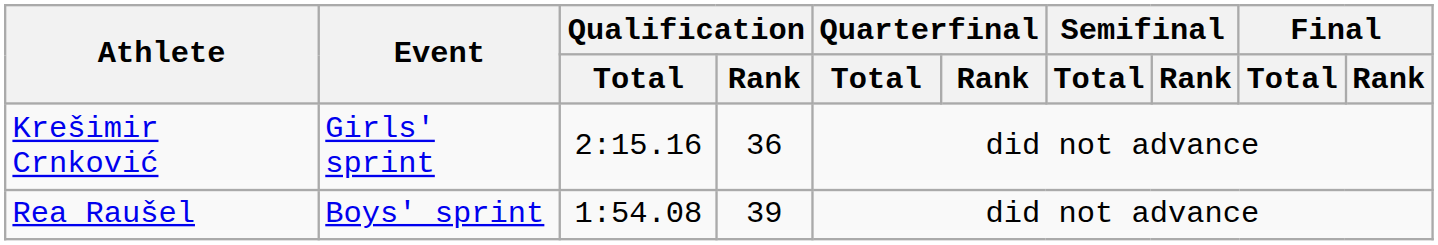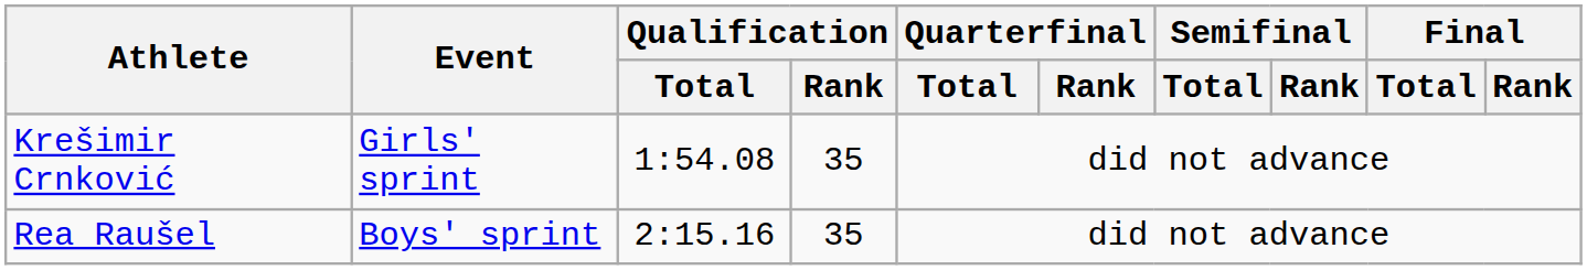 <table class="wikitable">
 <tr>
 <th rowspan="2">Athlete</th>
 <th rowspan="2">Event</th>
 <th colspan="2">Qualification</th>
 <th colspan="2">Quarterfinal</th>
 <th colspan="2">Semifinal</th>
 <th colspan="2">Final</th>
 </tr>
 <tr>
 <th>Total</th>
 <th>Rank</th>
 <th>Total</th>
 <th>Rank</th>
 <th>Total</th>
 <th>Rank</th>
 <th>Total</th>
 <th>Rank</th>
 </tr>
 <tr>
 <td><a href='#'>Krešimir Crnković</a></td>
 <td><a href='#'>Girls' sprint</a></td>
-<td align="center">2:15.16</td>
-<td align="center">36</td>
+<td align="center">1:54.08</td>
+<td align="center">35</td>
 <td align="center" colspan=6>did not advance</td>
 </tr>
 <tr>
 <td><a href='#'>Rea Raušel</a></td>
 <td><a href='#'>Boys' sprint</a></td>
-<td align="center">1:54.08</td>
-<td align="center">39</td>
+<td align="center">2:15.16</td>
+<td align="center">35</td>
 <td align="center" colspan=6>did not advance</td>
 </tr>
 </table>
